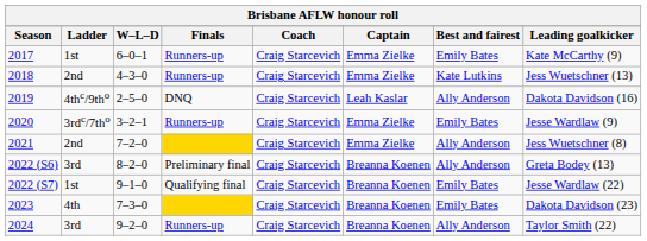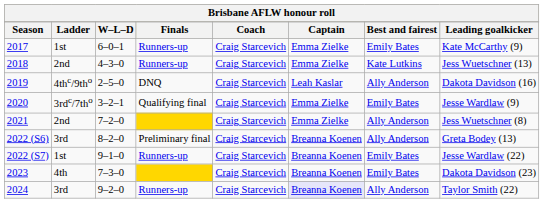 <table class="wikitable">
 <tr style="background:#bdb76b;font-size: 87%">
 <th colspan="9">Brisbane AFLW honour roll</th>
 </tr>
 <tr style="background:#bdb76b;font-size: 87%;">
 </tr>
 <tr style="background:#bdb76b;font-size: 87%;">
 <th>Season</th>
 <th>Ladder</th>
 <th>W–L–D</th>
 <th>Finals</th>
 <th>Coach</th>
 <th>Captain</th>
 <th>Best and fairest</th>
 <th>Leading goalkicker</th>
 </tr>
 <tr style="font-size: 87%;">
 <td><a href='#'>2017</a></td>
 <td>1st</td>
 <td>6–0–1</td>
 <td><a href='#'>Runners-up</a></td>
 <td><a href='#'>Craig Starcevich</a></td>
 <td><a href='#'>Emma Zielke</a></td>
 <td><a href='#'>Emily Bates</a></td>
 <td><a href='#'>Kate McCarthy</a> (9)</td>
 </tr>
 <tr style="font-size: 87%;">
 <td><a href='#'>2018</a></td>
 <td>2nd</td>
 <td>4–3–0</td>
 <td><a href='#'>Runners-up</a></td>
 <td><a href='#'>Craig Starcevich</a></td>
 <td><a href='#'>Emma Zielke</a></td>
 <td><a href='#'>Kate Lutkins</a></td>
 <td><a href='#'>Jess Wuetschner</a> (13)</td>
 </tr>
 <tr style="font-size: 87%;">
 <td><a href='#'>2019</a></td>
 <td>4th<sup>c</sup>/9th<sup>o</sup></td>
 <td>2–5–0</td>
 <td>DNQ</td>
 <td><a href='#'>Craig Starcevich</a></td>
 <td><a href='#'>Leah Kaslar</a></td>
 <td><a href='#'>Ally Anderson</a></td>
 <td><a href='#'>Dakota Davidson</a> (16)</td>
 </tr>
 <tr style="font-size: 87%;">
 <td><a href='#'>2020</a></td>
 <td>3rd<sup>c</sup>/7th<sup>o</sup></td>
 <td>3–2–1</td>
-<td><a href='#'>Runners-up</a></td>
+<td>Qualifying final</td>
 <td><a href='#'>Craig Starcevich</a></td>
 <td><a href='#'>Emma Zielke</a></td>
 <td><a href='#'>Emily Bates</a></td>
 <td><a href='#'>Jesse Wardlaw</a> (9)</td>
 </tr>
 <tr style="font-size: 87%;">
 <td><a href='#'>2021</a></td>
 <td>2nd</td>
 <td>7–2–0</td>
 <td bgcolor="gold" div style="text-align: center;"></td>
 <td><a href='#'>Craig Starcevich</a></td>
 <td><a href='#'>Emma Zielke</a></td>
 <td><a href='#'>Ally Anderson</a></td>
 <td><a href='#'>Jess Wuetschner</a> (8)</td>
 </tr>
 <tr style="font-size: 87%;">
 <td><a href='#'>2022 (S6)</a></td>
 <td>3rd</td>
 <td>8–2–0</td>
 <td>Preliminary final</td>
 <td><a href='#'>Craig Starcevich</a></td>
 <td><a href='#'>Breanna Koenen</a></td>
 <td><a href='#'>Ally Anderson</a></td>
 <td><a href='#'>Greta Bodey</a> (13)</td>
 </tr>
 <tr style="font-size: 87%;">
 <td><a href='#'>2022 (S7)</a></td>
 <td>1st</td>
 <td>9–1–0</td>
-<td>Qualifying final</td>
+<td><a href='#'>Runners-up</a></td>
 <td><a href='#'>Craig Starcevich</a></td>
 <td><a href='#'>Breanna Koenen</a></td>
 <td><a href='#'>Emily Bates</a></td>
 <td><a href='#'>Jesse Wardlaw</a> (22)</td>
 </tr>
 <tr style="font-size: 87%;">
 <td><a href='#'>2023</a></td>
 <td>4th</td>
 <td>7–3–0</td>
 <td bgcolor="gold" div style="text-align: center;"></td>
 <td><a href='#'>Craig Starcevich</a></td>
 <td><a href='#'>Breanna Koenen</a></td>
 <td><a href='#'>Emily Bates</a></td>
 <td><a href='#'>Dakota Davidson</a> (23)</td>
 </tr>
 <tr style="font-size: 87%;">
 <td><a href='#'>2024</a></td>
 <td>3rd</td>
 <td>9–2–0</td>
 <td><a href='#'>Runners-up</a></td>
 <td><a href='#'>Craig Starcevich</a></td>
-<td><a href='#'>Breanna Koenen</a></td>
+<td style="background: lavender;"><a href='#'>Breanna Koenen</a></td>
 <td><a href='#'>Ally Anderson</a></td>
 <td><a href='#'>Taylor Smith</a> (22)</td>
 </tr>
 </table>
